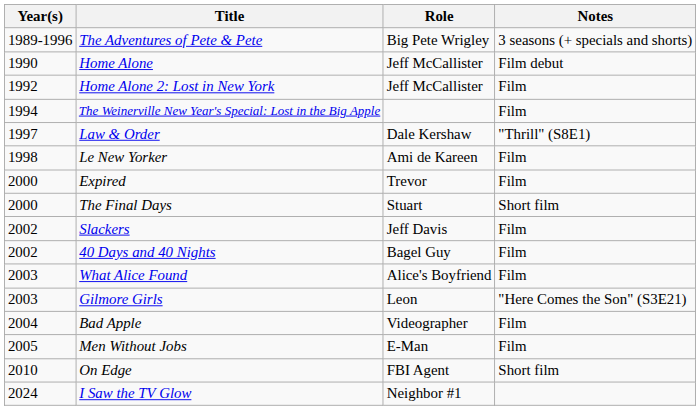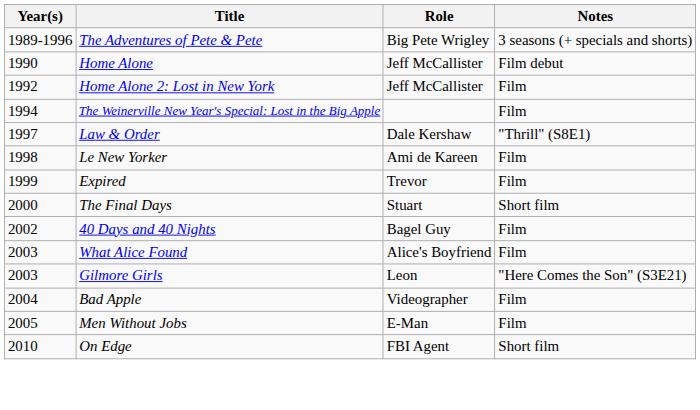 <table class="wikitable plainrowheaders  ">
 <tr>
 <th scope="col">Year(s)</th>
 <th scope="col">Title</th>
 <th scope="col">Role</th>
 <th scope="col">Notes</th>
 </tr>
 <tr>
 <td>1989-1996</td>
 <td><em><a href='#'>The Adventures of Pete & Pete</a></em></td>
 <td>Big Pete Wrigley</td>
 <td>3 seasons (+ specials and shorts)</td>
 </tr>
 <tr>
 <td>1990</td>
 <td><em><a href='#'>Home Alone</a></em></td>
 <td>Jeff McCallister</td>
 <td>Film debut</td>
 </tr>
 <tr>
 <td>1992</td>
 <td><em><a href='#'>Home Alone 2: Lost in New York</a></em></td>
 <td>Jeff McCallister</td>
 <td>Film</td>
 </tr>
 <tr>
 <td>1994</td>
 <th style="background:#F9F9F9;font-size:14px;font-weight:normal;text-align:left;line-height:111%"><em><a href='#'>The Weinerville New Year's Special: Lost in the Big Apple</a></em></th>
 <td></td>
 <td>Film</td>
 </tr>
 <tr>
 <td>1997</td>
 <td><em><a href='#'>Law & Order</a></em></td>
 <td>Dale Kershaw</td>
 <td>"Thrill" (S8E1)</td>
 </tr>
 <tr>
 <td>1998</td>
 <td><em>Le New Yorker</em></td>
 <td>Ami de Kareen</td>
 <td>Film</td>
 </tr>
 <tr>
-<td>2000</td>
+<td>1999</td>
 <td><em>Expired</em></td>
 <td>Trevor</td>
 <td>Film</td>
 </tr>
 <tr>
 <td>2000</td>
 <td><em>The Final Days</em></td>
 <td>Stuart</td>
 <td>Short film</td>
-</tr>
-<tr>
-<td>2002</td>
-<td><em><a href='#'>Slackers</a></em></td>
-<td>Jeff Davis</td>
-<td>Film</td>
 </tr>
 <tr>
 <td>2002</td>
 <td><em><a href='#'>40 Days and 40 Nights</a></em></td>
 <td>Bagel Guy</td>
 <td>Film</td>
 </tr>
 <tr>
 <td>2003</td>
 <td><em><a href='#'>What Alice Found</a></em></td>
 <td>Alice's Boyfriend</td>
 <td>Film</td>
 </tr>
 <tr>
 <td>2003</td>
 <td><em><a href='#'>Gilmore Girls</a></em></td>
 <td>Leon</td>
 <td>"Here Comes the Son" (S3E21)</td>
 </tr>
 <tr>
 <td>2004</td>
 <td><em>Bad Apple</em></td>
 <td>Videographer</td>
 <td>Film</td>
 </tr>
 <tr>
 <td>2005</td>
 <td><em>Men Without Jobs</em></td>
 <td>E-Man</td>
 <td>Film</td>
 </tr>
 <tr>
 <td>2010</td>
 <td><em>On Edge</em></td>
 <td>FBI Agent</td>
 <td>Short film</td>
 </tr>
-<tr>
-<td>2024</td>
-<td><em><a href='#'>I Saw the TV Glow</a></em></td>
-<td>Neighbor #1</td>
-<td></td>
-</tr>
 </table>
